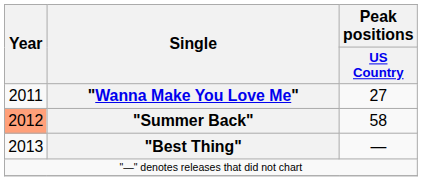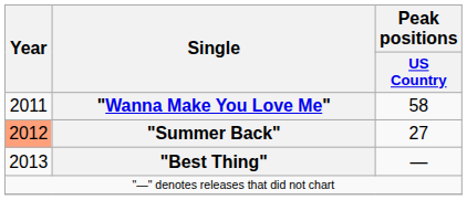 <table class="wikitable plainrowheaders" style="text-align:center;">
 <tr>
 <th rowspan="2">Year</th>
 <th rowspan="2" style="width:18em;">Single</th>
 <th colspan="1">Peak positions</th>
 </tr>
 <tr style="font-size:smaller;">
 <th width="65"><a href='#'>US Country</a></th>
 </tr>
 <tr>
 <td>2011</td>
 <th scope="row">"<a href='#'>Wanna Make You Love Me</a>"</th>
-<td>27</td>
+<td>58</td>
 </tr>
 <tr>
 <td style="background: lightsalmon;">2012</td>
 <th scope="row">"Summer Back"</th>
-<td>58</td>
+<td>27</td>
 </tr>
 <tr>
 <td>2013</td>
 <th scope="row">"Best Thing"</th>
 <td>—</td>
 </tr>
 <tr>
 <td colspan="3" style="font-size:8pt">"—" denotes releases that did not chart</td>
 </tr>
 <tr>
 </tr>
 </table>
